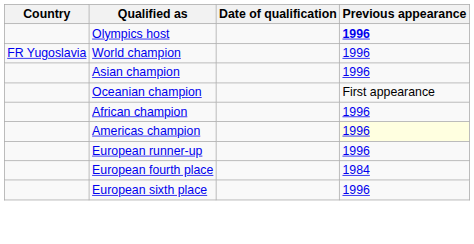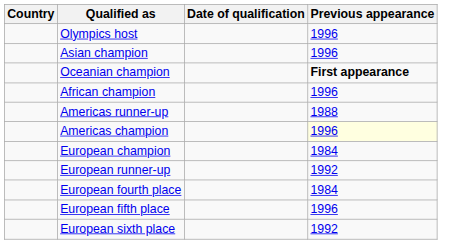 <table class="wikitable sortable">
 <tr>
 <th>Country</th>
 <th>Qualified as</th>
 <th>Date of qualification</th>
 <th>Previous appearance</th>
 </tr>
 <tr>
 <td></td>
 <td><a href='#'>Olympics host</a></td>
-<td></td>
-<td><strong><a href='#'>1996</a></strong></td>
-</tr>
-<tr>
-<td> <a href='#'>FR Yugoslavia</a></td>
-<td><a href='#'>World champion</a></td>
 <td></td>
 <td><a href='#'>1996</a></td>
 </tr>
 <tr>
 <td></td>
 <td><a href='#'>Asian champion</a></td>
 <td></td>
 <td><a href='#'>1996</a></td>
 </tr>
 <tr>
 <td></td>
 <td><a href='#'>Oceanian champion</a></td>
 <td></td>
-<td>First appearance</td>
+<td><strong>First appearance</strong></td>
 </tr>
 <tr>
 <td></td>
 <td><a href='#'>African champion</a></td>
 <td></td>
 <td><a href='#'>1996</a></td>
 </tr>
 <tr>
 <td></td>
+<td><a href='#'>Americas runner-up</a></td>
+<td></td>
+<td><a href='#'>1988</a></td>
+</tr>
+<tr>
+<td></td>
 <td><a href='#'>Americas champion</a></td>
 <td></td>
 <td style="background: lightyellow;"><a href='#'>1996</a></td>
 </tr>
 <tr>
 <td></td>
+<td><a href='#'>European champion</a></td>
+<td></td>
+<td><a href='#'>1984</a></td>
+</tr>
+<tr>
+<td></td>
 <td><a href='#'>European runner-up</a></td>
 <td></td>
-<td><a href='#'>1996</a></td>
+<td><a href='#'>1992</a></td>
 </tr>
 <tr>
 <td></td>
 <td><a href='#'>European fourth place</a></td>
 <td></td>
 <td><a href='#'>1984</a></td>
 </tr>
 <tr>
 <td></td>
-<td><a href='#'>European sixth place</a></td>
+<td><a href='#'>European fifth place</a></td>
 <td></td>
 <td><a href='#'>1996</a></td>
 </tr>
+<tr>
+<td></td>
+<td><a href='#'>European sixth place</a></td>
+<td></td>
+<td><a href='#'>1992</a></td>
+</tr>
 </table>
